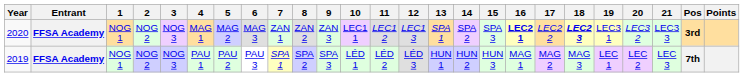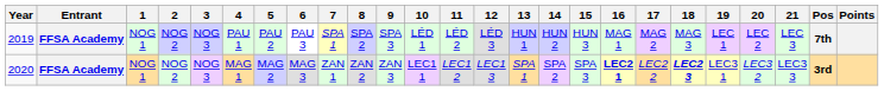 <table class="wikitable" style="text-align:center; font-size:85%">
 <tr>
 <th>Year</th>
 <th nowrap>Entrant</th>
 <th>1</th>
 <th>2</th>
 <th>3</th>
 <th>4</th>
 <th>5</th>
 <th>6</th>
 <th>7</th>
 <th>8</th>
 <th>9</th>
 <th>10</th>
 <th>11</th>
 <th>12</th>
 <th>13</th>
 <th>14</th>
 <th>15</th>
 <th>16</th>
 <th>17</th>
 <th>18</th>
 <th>19</th>
 <th>20</th>
 <th>21</th>
 <th>Pos</th>
 <th>Points</th>
 </tr>
 <tr>
+<td><a href='#'>2019</a></td>
+<th><a href='#'>FFSA Academy</a></th>
+<td style="background:#DFFFDF;"><a href='#'>NOG<br>1</a><br></td>
+<td style="background:#CFCFFF;"><a href='#'>NOG<br>2</a><br></td>
+<td style="background:#CFCFFF;"><a href='#'>NOG<br>3</a><br></td>
+<td style="background:#DFFFDF;"><a href='#'>PAU<br>1</a><br></td>
+<td style="background:#DFFFDF;"><a href='#'>PAU<br>2</a><br></td>
+<td style="background:#FFFFFF;"><a href='#'>PAU<br>3</a><br></td>
+<td style="background:#FFFFBF;"><em><a href='#'>SPA<br>1</a></em><br></td>
+<td style="background:#CFCFFF;"><a href='#'>SPA<br>2</a><br></td>
+<td style="background:#DFFFDF;"><a href='#'>SPA<br>3</a><br></td>
+<td style="background:#DFFFDF;"><a href='#'>LÉD<br>1</a><br></td>
+<td style="background:#DFFFDF;"><a href='#'>LÉD<br>2</a><br></td>
+<td style="background:#DFDFDF;"><a href='#'>LÉD<br>3</a><br></td>
+<td style="background:#CFCFFF;"><a href='#'>HUN<br>1</a><br></td>
+<td style="background:#CFCFFF;"><a href='#'>HUN<br>2</a><br></td>
+<td style="background:#DFFFDF;"><a href='#'>HUN<br>3</a><br></td>
+<td style="background:#DFFFDF;"><a href='#'>MAG<br>1</a><br></td>
+<td style="background:#EFCFFF;"><a href='#'>MAG<br>2</a><br></td>
+<td style="background:#DFFFDF;"><a href='#'>MAG<br>3</a><br></td>
+<td style="background:#EFCFFF;"><a href='#'>LEC<br>1</a><br></td>
+<td style="background:#EFCFFF;"><a href='#'>LEC<br>2</a><br></td>
+<td style="background:#DFFFDF;"><a href='#'>LEC<br>3</a><br></td>
+<th>7th</th>
+<th></th>
+</tr>
+<tr>
 <td><a href='#'>2020</a></td>
 <th nowrap><a href='#'>FFSA Academy</a></th>
 <td style="background:#FFDF9F;"><a href='#'>NOG<br>1</a><br></td>
 <td style="background:#DFFFDF;"><a href='#'>NOG<br>2</a><br></td>
 <td style="background:#EFCFFF;"><a href='#'>NOG<br>3</a><br></td>
 <td style="background:#FFDF9F;"><a href='#'>MAG<br>1</a><br></td>
 <td style="background:#CFCFFF;"><a href='#'>MAG<br>2</a><br></td>
 <td style="background:#DFDFDF;"><a href='#'>MAG<br>3</a><br></td>
 <td style="background:#DFFFDF;"><a href='#'>ZAN<br>1</a><br></td>
 <td style="background:#DFDFDF;"><a href='#'>ZAN<br>2</a><br></td>
 <td style="background:#DFFFDF;"><a href='#'>ZAN<br>3</a><br></td>
 <td style="background:#EFCFFF;"><a href='#'>LEC1<br>1</a><br></td>
 <td style="background:#DFDFDF;"><em><a href='#'>LEC1<br>2</a></em><br></td>
 <td style="background:#DFDFDF;"><em><a href='#'>LEC1<br>3</a></em><br></td>
 <td style="background:#FFDF9F;"><em><a href='#'>SPA<br>1</a></em><br></td>
 <td style="background:#EFCFFF;"><a href='#'>SPA<br>2</a><br></td>
 <td style="background:#DFFFDF;"><a href='#'>SPA<br>3</a><br></td>
 <td style="background:#FFFFBF;"><strong><a href='#'>LEC2<br>1</a></strong><br></td>
 <td style="background:#FFDF9F;"><em><a href='#'>LEC2<br>2</a></em><br></td>
 <td style="background:#FFFFBF;"><strong><em><a href='#'>LEC2<br>3</a></em></strong><br></td>
 <td style="background:#FFFFBF;"><a href='#'>LEC3<br>1</a><br></td>
 <td style="background:#DFFFDF;"><em><a href='#'>LEC3<br>2</a></em><br></td>
 <td style="background:#DFFFDF;"><a href='#'>LEC3<br>3</a><br></td>
 <th style="background:#FFDF9F;">3rd</th>
 <th style="background:#FFDF9F;"></th>
 </tr>
-<tr>
-<td><a href='#'>2019</a></td>
-<th><a href='#'>FFSA Academy</a></th>
-<td style="background:#DFFFDF;"><a href='#'>NOG<br>1</a><br></td>
-<td style="background:#CFCFFF;"><a href='#'>NOG<br>2</a><br></td>
-<td style="background:#CFCFFF;"><a href='#'>NOG<br>3</a><br></td>
-<td style="background:#DFFFDF;"><a href='#'>PAU<br>1</a><br></td>
-<td style="background:#DFFFDF;"><a href='#'>PAU<br>2</a><br></td>
-<td style="background:#FFFFFF;"><a href='#'>PAU<br>3</a><br></td>
-<td style="background:#FFFFBF;"><em><a href='#'>SPA<br>1</a></em><br></td>
-<td style="background:#CFCFFF;"><a href='#'>SPA<br>2</a><br></td>
-<td style="background:#DFFFDF;"><a href='#'>SPA<br>3</a><br></td>
-<td style="background:#DFFFDF;"><a href='#'>LÉD<br>1</a><br></td>
-<td style="background:#DFFFDF;"><a href='#'>LÉD<br>2</a><br></td>
-<td style="background:#DFDFDF;"><a href='#'>LÉD<br>3</a><br></td>
-<td style="background:#CFCFFF;"><a href='#'>HUN<br>1</a><br></td>
-<td style="background:#CFCFFF;"><a href='#'>HUN<br>2</a><br></td>
-<td style="background:#DFFFDF;"><a href='#'>HUN<br>3</a><br></td>
-<td style="background:#DFFFDF;"><a href='#'>MAG<br>1</a><br></td>
-<td style="background:#EFCFFF;"><a href='#'>MAG<br>2</a><br></td>
-<td style="background:#DFFFDF;"><a href='#'>MAG<br>3</a><br></td>
-<td style="background:#EFCFFF;"><a href='#'>LEC<br>1</a><br></td>
-<td style="background:#EFCFFF;"><a href='#'>LEC<br>2</a><br></td>
-<td style="background:#DFFFDF;"><a href='#'>LEC<br>3</a><br></td>
-<th>7th</th>
-<th></th>
-</tr>
 </table>
